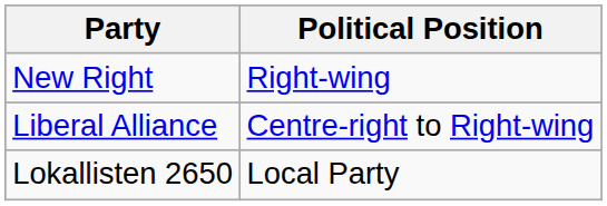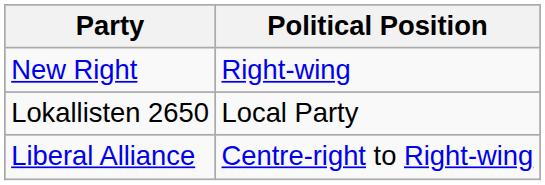 <table class="wikitable mw-collapsible mw-collapsed">
 <tr>
 <th>Party</th>
 <th>Political Position</th>
 </tr>
 <tr>
 <td><a href='#'>New Right</a></td>
 <td><a href='#'>Right-wing</a></td>
 </tr>
 <tr>
+<td>Lokallisten 2650</td>
+<td>Local Party</td>
+</tr>
+<tr>
 <td><a href='#'>Liberal Alliance</a></td>
 <td><a href='#'>Centre-right</a> to <a href='#'>Right-wing</a></td>
 </tr>
-<tr>
-<td>Lokallisten 2650</td>
-<td>Local Party</td>
-</tr>
 </table>
